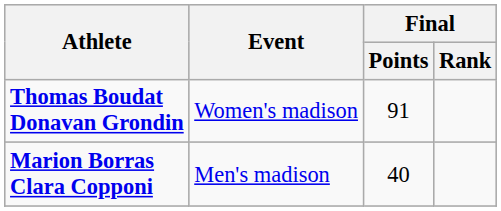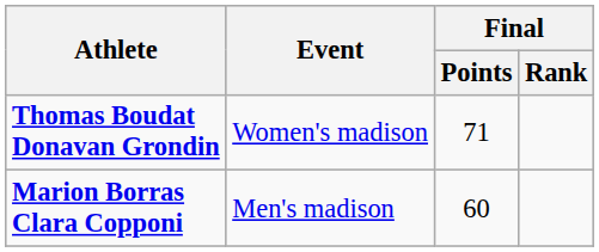 <table class="wikitable" style="font-size:90%">
 <tr>
 <th rowspan=2>Athlete</th>
 <th rowspan=2>Event</th>
 <th colspan=2>Final</th>
 </tr>
 <tr>
 <th>Points</th>
 <th>Rank</th>
 </tr>
 <tr align=center>
 <td align=left><strong><a href='#'>Thomas Boudat</a><br><a href='#'>Donavan Grondin</a></strong></td>
 <td align=left><a href='#'>Women's madison</a></td>
-<td>91</td>
+<td>71</td>
 <td></td>
 </tr>
 <tr align=center>
 <td align=left><strong><a href='#'>Marion Borras</a><br><a href='#'>Clara Copponi</a></strong></td>
 <td align=left><a href='#'>Men's madison</a></td>
-<td>40</td>
+<td>60</td>
 <td></td>
 </tr>
 </table>
